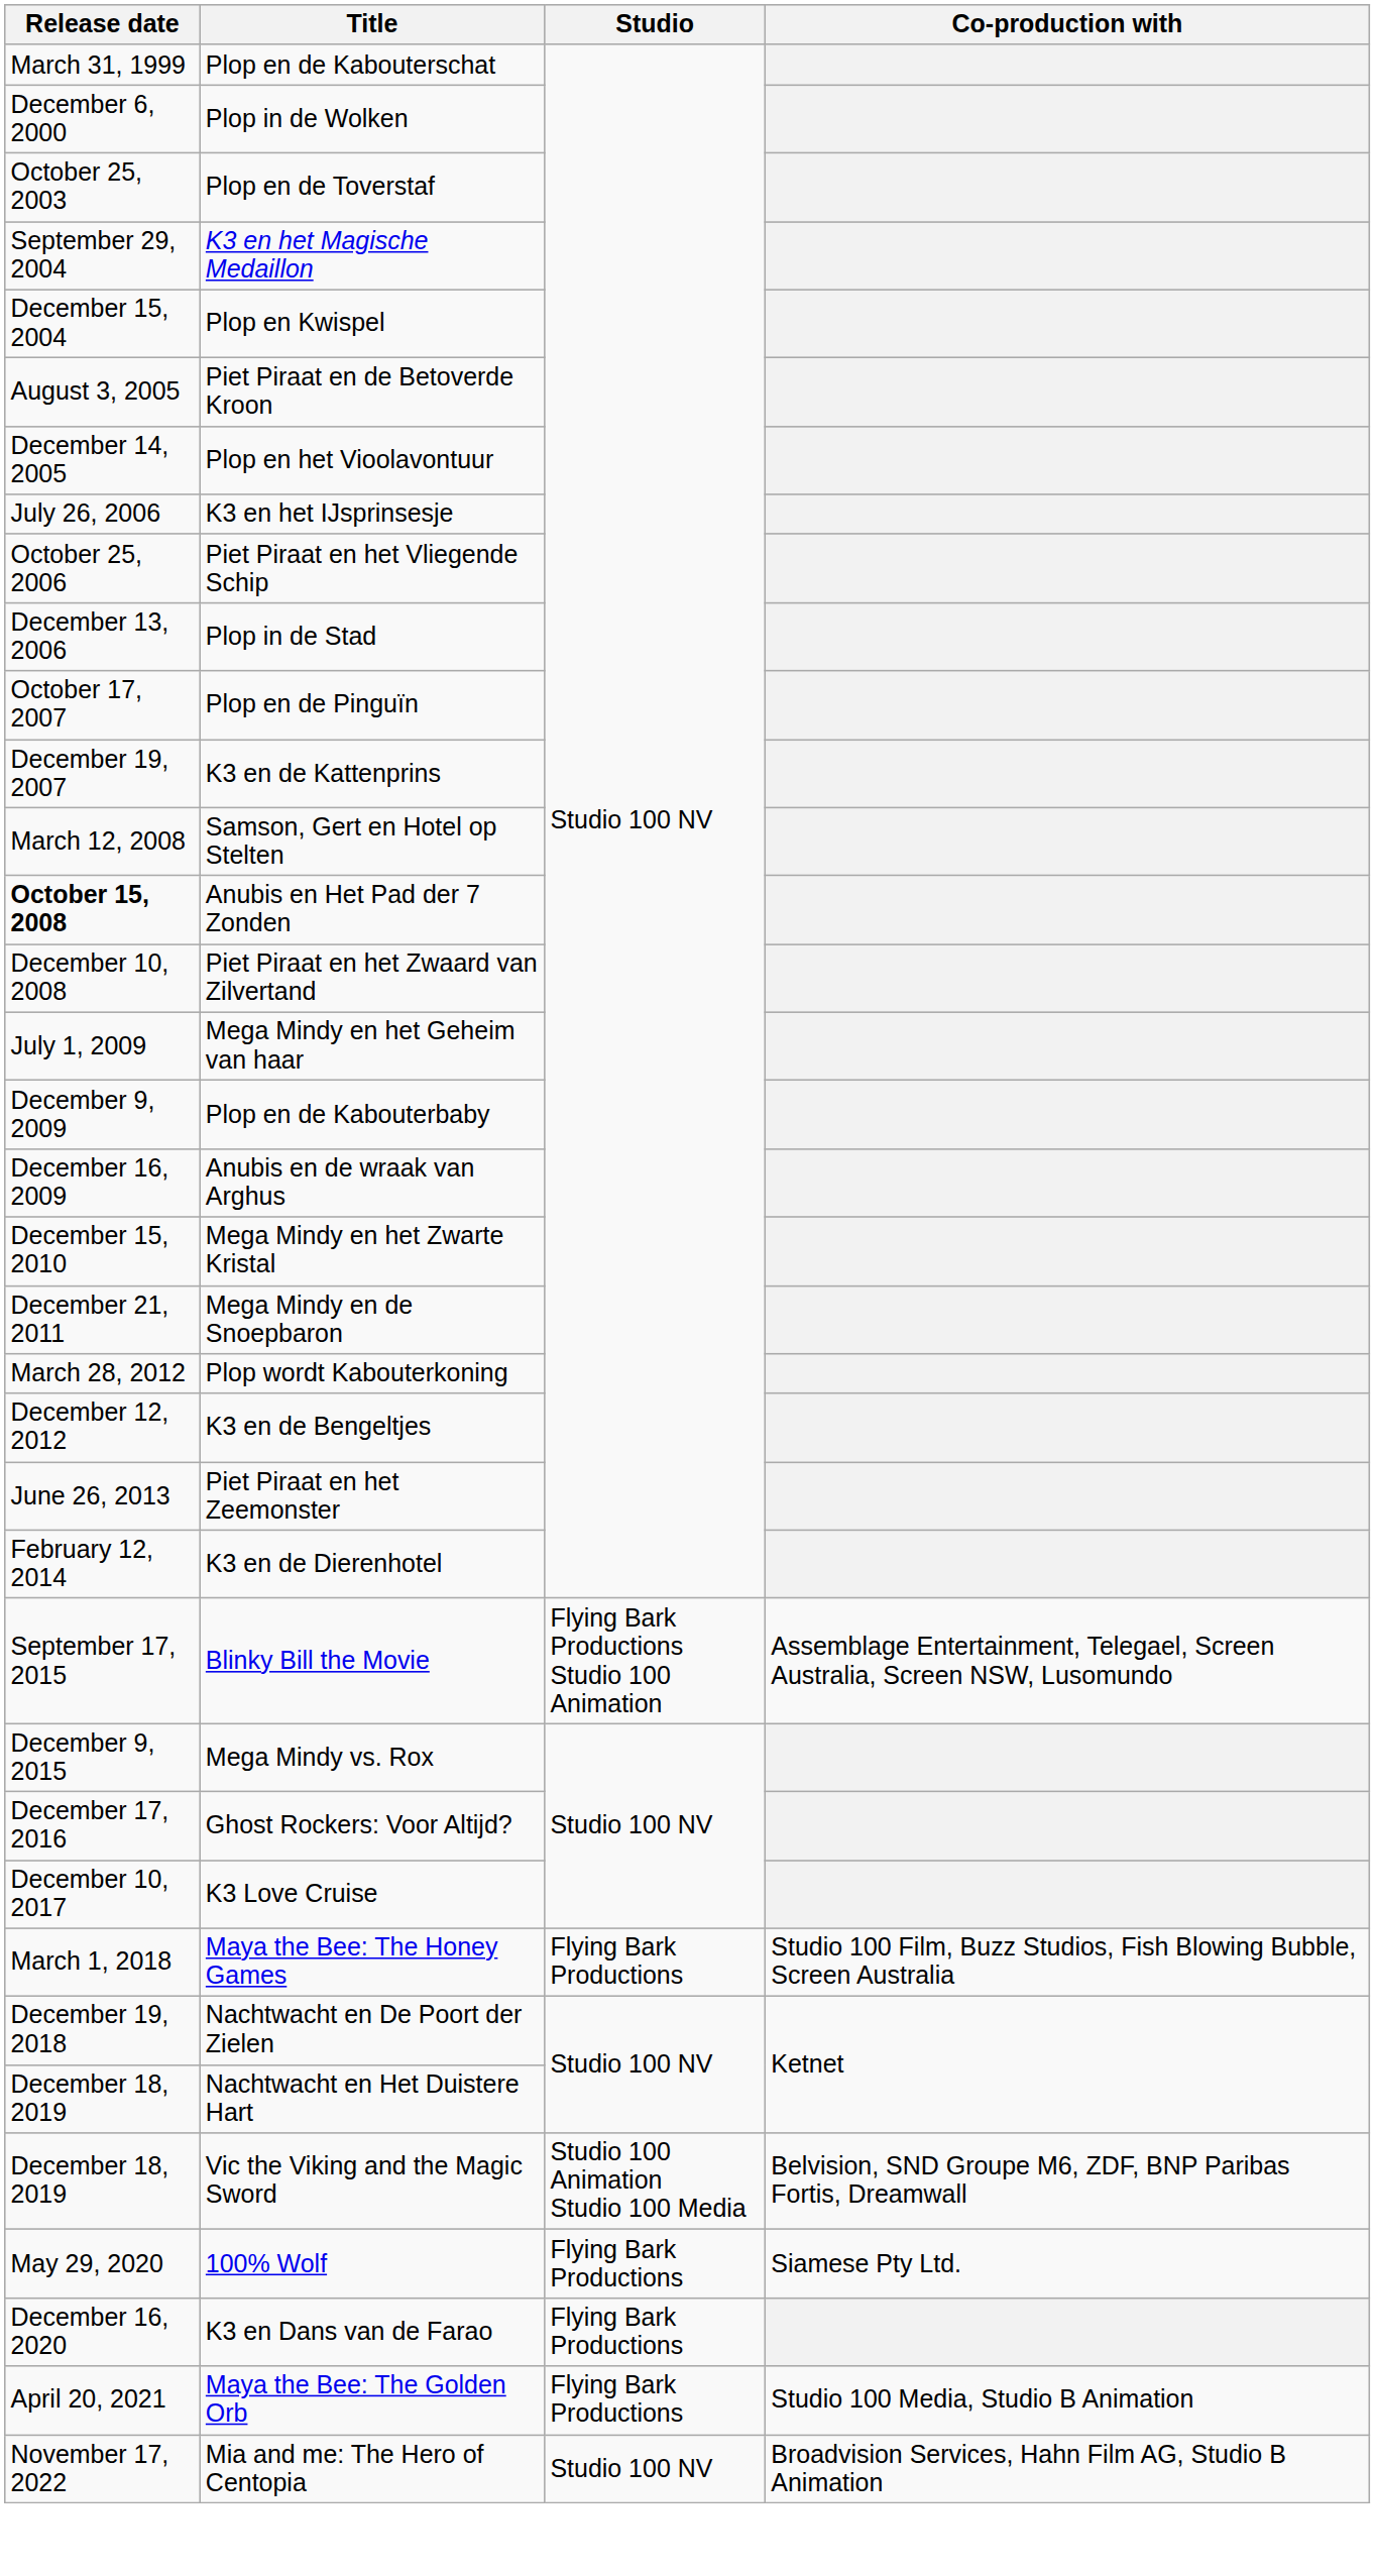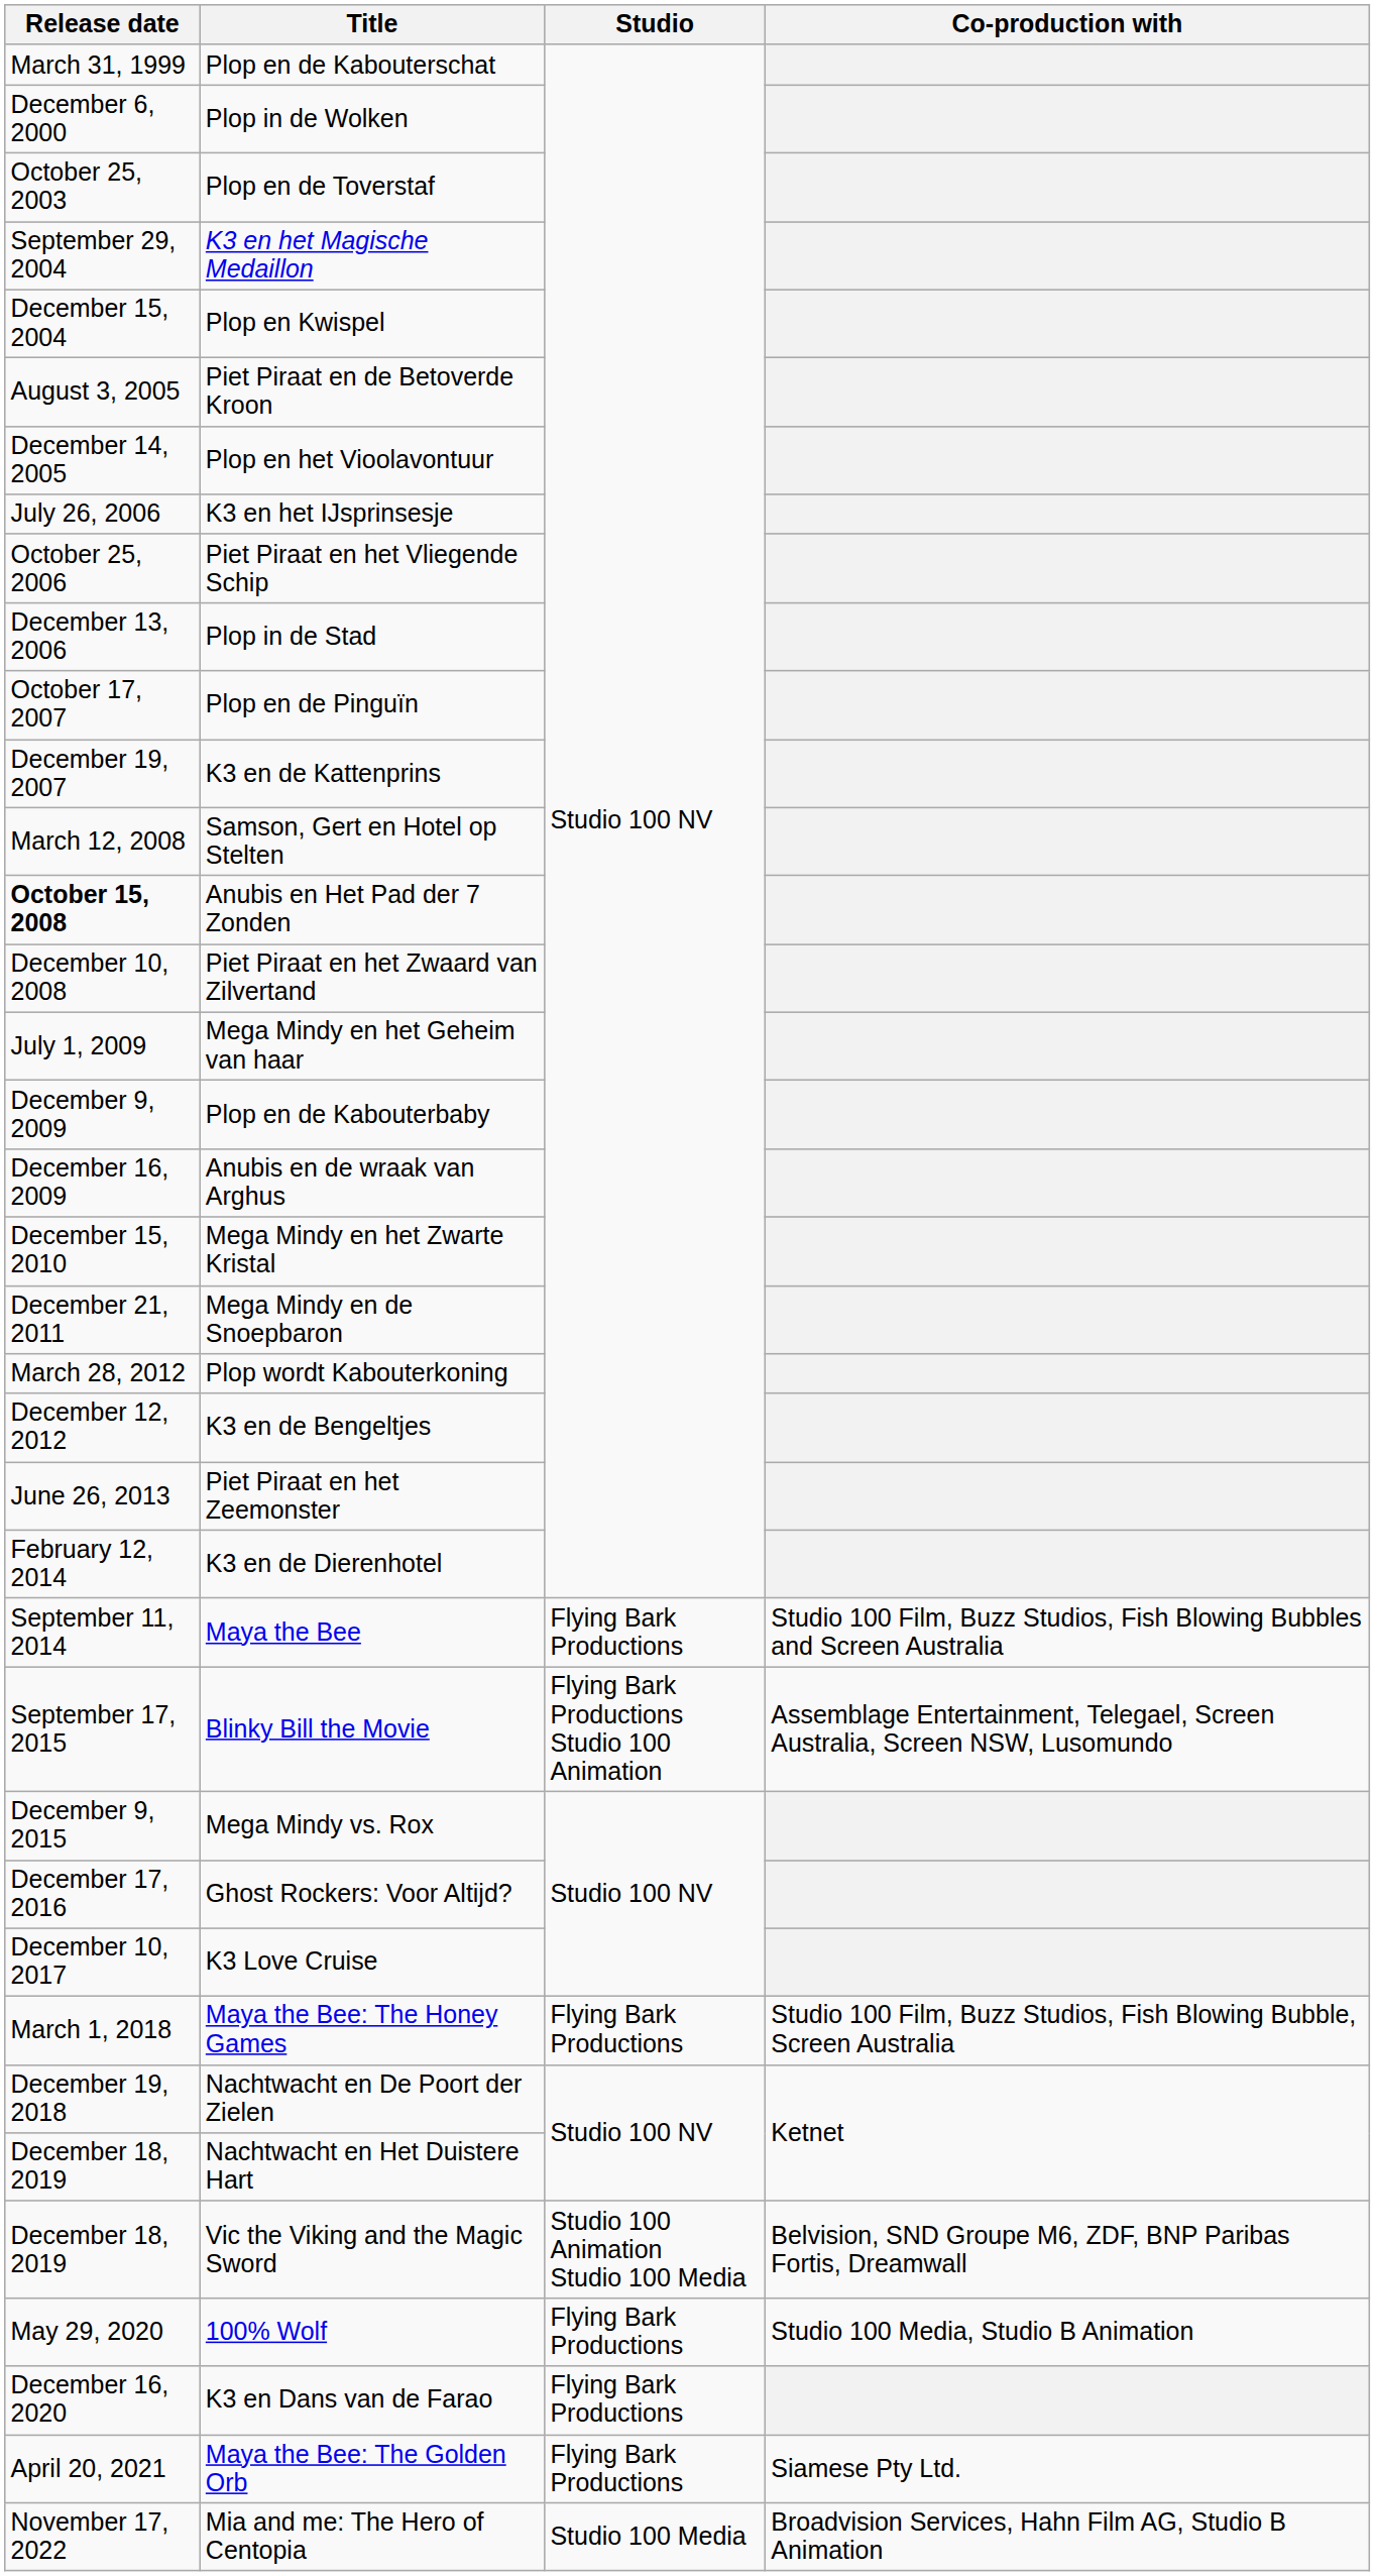 <table class="wikitable sortable">
 <tr>
 <th>Release date</th>
 <th>Title</th>
 <th>Studio</th>
 <th>Co-production with</th>
 </tr>
 <tr>
 <td>March 31, 1999</td>
 <td>Plop en de Kabouterschat</td>
 <td rowspan="24">Studio 100 NV</td>
 <th></th>
 </tr>
 <tr>
 <td>December 6, 2000</td>
 <td>Plop in de Wolken</td>
 <th></th>
 </tr>
 <tr>
 <td>October 25, 2003</td>
 <td>Plop en de Toverstaf</td>
 <th></th>
 </tr>
 <tr>
 <td>September 29, 2004</td>
 <td><em><a href='#'>K3 en het Magische Medaillon</a></em></td>
 <th></th>
 </tr>
 <tr>
 <td>December 15, 2004</td>
 <td>Plop en Kwispel</td>
 <th></th>
 </tr>
 <tr>
 <td>August 3, 2005</td>
 <td>Piet Piraat en de Betoverde Kroon</td>
 <th></th>
 </tr>
 <tr>
 <td>December 14, 2005</td>
 <td>Plop en het Vioolavontuur</td>
 <th></th>
 </tr>
 <tr>
 <td>July 26, 2006</td>
 <td>K3 en het IJsprinsesje</td>
 <th></th>
 </tr>
 <tr>
 <td>October 25, 2006</td>
 <td>Piet Piraat en het Vliegende Schip</td>
 <th></th>
 </tr>
 <tr>
 <td>December 13, 2006</td>
 <td>Plop in de Stad</td>
 <th></th>
 </tr>
 <tr>
 <td>October 17, 2007</td>
 <td>Plop en de Pinguïn</td>
 <th></th>
 </tr>
 <tr>
 <td>December 19, 2007</td>
 <td>K3 en de Kattenprins</td>
 <th></th>
 </tr>
 <tr>
 <td>March 12, 2008</td>
 <td>Samson, Gert en Hotel op Stelten</td>
 <th></th>
 </tr>
 <tr>
 <td><strong>October 15, 2008</strong></td>
 <td>Anubis en Het Pad der 7 Zonden</td>
 <th></th>
 </tr>
 <tr>
 <td>December 10, 2008</td>
 <td>Piet Piraat en het Zwaard van Zilvertand</td>
 <th></th>
 </tr>
 <tr>
 <td>July 1, 2009</td>
 <td>Mega Mindy en het Geheim van haar</td>
 <th></th>
 </tr>
 <tr>
 <td>December 9, 2009</td>
 <td>Plop en de Kabouterbaby</td>
 <th></th>
 </tr>
 <tr>
 <td>December 16, 2009</td>
 <td>Anubis en de wraak van Arghus</td>
 <th></th>
 </tr>
 <tr>
 <td>December 15, 2010</td>
 <td>Mega Mindy en het Zwarte Kristal</td>
 <th></th>
 </tr>
 <tr>
 <td>December 21, 2011</td>
 <td>Mega Mindy en de Snoepbaron</td>
 <th></th>
 </tr>
 <tr>
 <td>March 28, 2012</td>
 <td>Plop wordt Kabouterkoning</td>
 <th></th>
 </tr>
 <tr>
 <td>December 12, 2012</td>
 <td>K3 en de Bengeltjes</td>
 <th></th>
 </tr>
 <tr>
 <td>June 26, 2013</td>
 <td>Piet Piraat en het Zeemonster</td>
 <th></th>
 </tr>
 <tr>
 <td>February 12, 2014</td>
 <td>K3 en de Dierenhotel</td>
 <th></th>
 </tr>
 <tr>
+<td>September 11, 2014</td>
+<td><a href='#'>Maya the Bee</a></td>
+<td>Flying Bark Productions</td>
+<td>Studio 100 Film, Buzz Studios, Fish Blowing Bubbles and Screen Australia</td>
+</tr>
+<tr>
 <td>September 17, 2015</td>
 <td><a href='#'>Blinky Bill the Movie</a></td>
 <td>Flying Bark Productions <br> Studio 100 Animation</td>
 <td>Assemblage Entertainment, Telegael, Screen Australia, Screen NSW, Lusomundo</td>
 </tr>
 <tr>
 <td>December 9, 2015</td>
 <td>Mega Mindy vs. Rox</td>
 <td rowspan="3">Studio 100 NV</td>
 <th></th>
 </tr>
 <tr>
 <td>December 17, 2016</td>
 <td>Ghost Rockers: Voor Altijd?</td>
 <th></th>
 </tr>
 <tr>
 <td>December 10, 2017</td>
 <td>K3 Love Cruise</td>
 <th></th>
 </tr>
 <tr>
 <td>March 1, 2018</td>
 <td><a href='#'>Maya the Bee: The Honey Games</a></td>
 <td>Flying Bark Productions</td>
 <td>Studio 100 Film, Buzz Studios, Fish Blowing Bubble, Screen Australia</td>
 </tr>
 <tr>
 <td>December 19, 2018</td>
 <td>Nachtwacht en De Poort der Zielen</td>
 <td rowspan="2">Studio 100 NV</td>
 <td rowspan="2">Ketnet</td>
 </tr>
 <tr>
 <td>December 18, 2019</td>
 <td>Nachtwacht en Het Duistere Hart</td>
 </tr>
 <tr>
 <td>December 18, 2019</td>
 <td>Vic the Viking and the Magic Sword</td>
 <td>Studio 100 Animation<br>Studio 100 Media</td>
 <td>Belvision, SND Groupe M6, ZDF, BNP Paribas Fortis, Dreamwall</td>
 </tr>
 <tr>
 <td>May 29, 2020</td>
 <td><a href='#'>100% Wolf</a></td>
 <td>Flying Bark Productions</td>
-<td>Siamese Pty Ltd.</td>
+<td>Studio 100 Media, Studio B Animation</td>
 </tr>
 <tr>
 <td>December 16, 2020</td>
 <td>K3 en Dans van de Farao</td>
 <td>Flying Bark Productions</td>
 <th></th>
 </tr>
 <tr>
 <td>April 20, 2021</td>
 <td><a href='#'>Maya the Bee: The Golden Orb</a></td>
 <td>Flying Bark Productions</td>
-<td>Studio 100 Media, Studio B Animation</td>
+<td>Siamese Pty Ltd.</td>
 </tr>
 <tr>
 <td>November 17, 2022</td>
 <td>Mia and me: The Hero of Centopia</td>
-<td>Studio 100 NV</td>
+<td>Studio 100 Media</td>
 <td>Broadvision Services, Hahn Film AG, Studio B Animation</td>
 </tr>
 </table>
